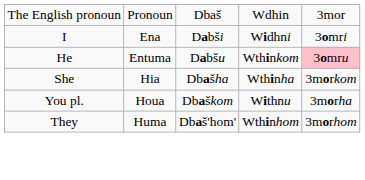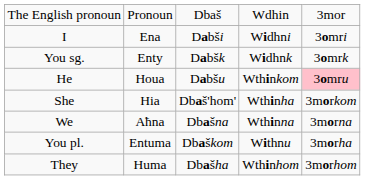 <table class="wikitable" style="text-align:center;">
 <tr>
 <td>The English pronoun</td>
 <td>Pronoun</td>
 <td>Dbaš</td>
 <td>Wdhin</td>
 <td>3mor</td>
 </tr>
 <tr>
 <td>I</td>
 <td>Ena</td>
 <td>D<strong>a</strong>bš<em>i</em></td>
 <td>W<strong>i</strong>dhn<em>i</em></td>
 <td>3<strong>o</strong>mr<em>i</em></td>
 </tr>
 <tr>
+<td>You sg.</td>
+<td>Enty</td>
+<td>D<strong>a</strong>bš<em>k</em></td>
+<td>W<strong>i</strong>dhn<em>k</em></td>
+<td>3<strong>o</strong>mr<em>k</em></td>
+</tr>
+<tr>
 <td>He</td>
-<td>Entuma</td>
+<td>Houa</td>
 <td>D<strong>a</strong>bš<em>u</em></td>
 <td>Wth<strong>i</strong>n<em>kom</em></td>
 <td style="background: pink;">3<strong>o</strong>mr<em>u</em></td>
 </tr>
 <tr>
 <td>She</td>
 <td>Hia</td>
-<td>Db<strong>a</strong>š<em>ha</em></td>
+<td>Db<strong>a</strong>š'hom'</td>
 <td>Wth<strong>i</strong>n<em>ha</em></td>
 <td>3m<strong>o</strong>r<em>kom</em></td>
 </tr>
 <tr>
+<td>We</td>
+<td>Aħna</td>
+<td>Db<strong>a</strong>š<em>na</em></td>
+<td>Wth<strong>i</strong>n<em>na</em></td>
+<td>3m<strong>o</strong>r<em>na</em></td>
+</tr>
+<tr>
 <td>You pl.</td>
-<td>Houa</td>
+<td>Entuma</td>
 <td>Db<strong>a</strong>š<em>kom</em></td>
 <td>W<strong>i</strong>thn<em>u</em></td>
 <td>3m<strong>o</strong>r<em>ha</em></td>
 </tr>
 <tr>
 <td>They</td>
 <td>Huma</td>
-<td>Db<strong>a</strong>š'hom'</td>
+<td>Db<strong>a</strong>š<em>ha</em></td>
 <td>Wth<strong>i</strong>n<em>hom</em></td>
 <td>3m<strong>o</strong>r<em>hom</em></td>
 </tr>
 </table>
